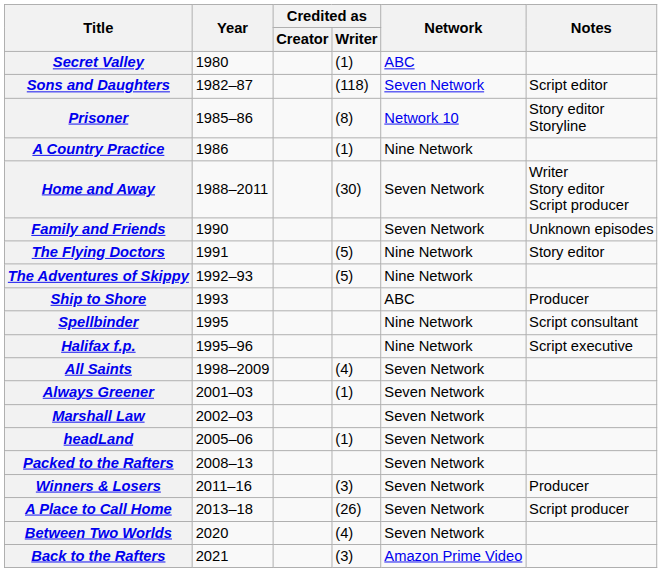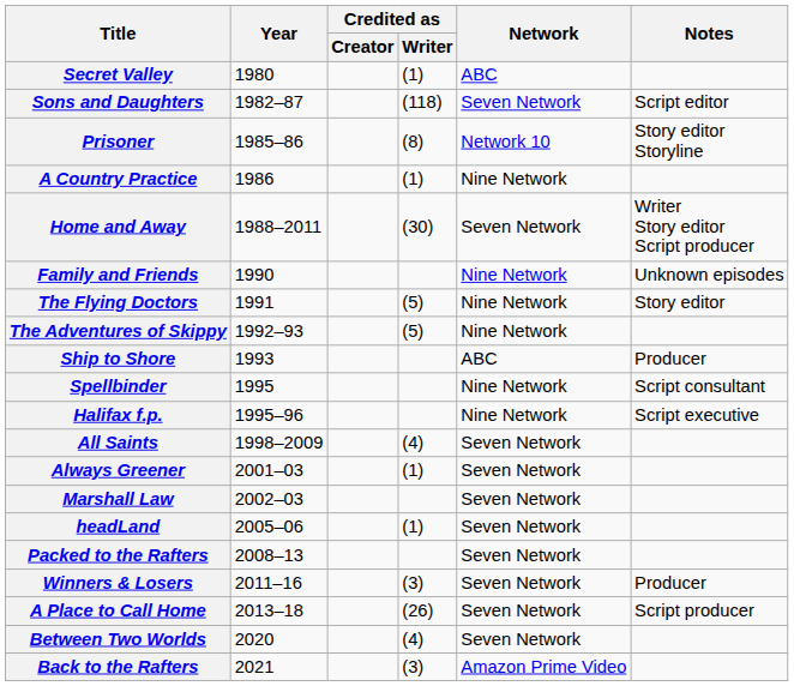 <table class="wikitable plainrowheaders sortable">
 <tr>
 <th rowspan="2" scope="col">Title</th>
 <th rowspan="2" scope="col">Year</th>
 <th colspan="2" scope="col">Credited as</th>
 <th rowspan="2" scope="col">Network</th>
 <th rowspan="2" scope="col" class="unsortable">Notes</th>
 </tr>
 <tr>
 <th>Creator</th>
 <th>Writer</th>
 </tr>
 <tr>
 <th scope=row><em><a href='#'>Secret Valley</a></em></th>
 <td>1980</td>
 <td></td>
 <td> (1)</td>
 <td><a href='#'>ABC</a></td>
 <td></td>
 </tr>
 <tr>
 <th scope=row><em><a href='#'>Sons and Daughters</a></em></th>
 <td>1982–87</td>
 <td></td>
 <td> (118)</td>
 <td><a href='#'>Seven Network</a></td>
 <td>Script editor </td>
 </tr>
 <tr>
 <th scope=row><em><a href='#'>Prisoner</a></em></th>
 <td>1985–86</td>
 <td></td>
 <td> (8)</td>
 <td><a href='#'>Network 10</a></td>
 <td>Story editor <br>Storyline </td>
 </tr>
 <tr>
 <th scope=row><em><a href='#'>A Country Practice</a></em></th>
 <td>1986</td>
 <td></td>
 <td> (1)</td>
 <td>Nine Network</td>
 <td></td>
 </tr>
 <tr>
 <th scope=row><em><a href='#'>Home and Away</a></em></th>
 <td>1988–2011</td>
 <td></td>
 <td> (30)</td>
 <td>Seven Network</td>
 <td>Writer <br>Story editor <br>Script producer </td>
 </tr>
 <tr>
 <th scope=row><em><a href='#'>Family and Friends</a></em></th>
 <td>1990</td>
 <td></td>
 <td></td>
-<td>Seven Network</td>
+<td><a href='#'>Nine Network</a></td>
 <td>Unknown episodes</td>
 </tr>
 <tr>
 <th scope=row><em><a href='#'>The Flying Doctors</a></em></th>
 <td>1991</td>
 <td></td>
 <td> (5)</td>
 <td>Nine Network</td>
 <td>Story editor </td>
 </tr>
 <tr>
 <th scope=row><em><a href='#'>The Adventures of Skippy</a></em></th>
 <td>1992–93</td>
 <td></td>
 <td> (5)</td>
 <td>Nine Network</td>
 <td></td>
 </tr>
 <tr>
 <th scope=row><em><a href='#'>Ship to Shore</a></em></th>
 <td>1993</td>
 <td></td>
 <td></td>
 <td>ABC</td>
 <td>Producer </td>
 </tr>
 <tr>
 <th scope=row><em><a href='#'>Spellbinder</a></em></th>
 <td>1995</td>
 <td></td>
 <td></td>
 <td>Nine Network</td>
 <td>Script consultant</td>
 </tr>
 <tr>
 <th scope=row><em><a href='#'>Halifax f.p.</a></em></th>
 <td>1995–96</td>
 <td></td>
 <td></td>
 <td>Nine Network</td>
 <td>Script executive </td>
 </tr>
 <tr>
 <th scope=row><em><a href='#'>All Saints</a></em></th>
 <td>1998–2009</td>
 <td></td>
 <td> (4)</td>
 <td>Seven Network</td>
 <td></td>
 </tr>
 <tr>
 <th scope=row><em><a href='#'>Always Greener</a></em></th>
 <td>2001–03</td>
 <td></td>
 <td> (1)</td>
 <td>Seven Network</td>
 <td></td>
 </tr>
 <tr>
 <th scope=row><em><a href='#'>Marshall Law</a></em></th>
 <td>2002–03</td>
 <td></td>
 <td></td>
 <td>Seven Network</td>
 <td></td>
 </tr>
 <tr>
 <th scope=row><em><a href='#'>headLand</a></em></th>
 <td>2005–06</td>
 <td></td>
 <td> (1)</td>
 <td>Seven Network</td>
 <td></td>
 </tr>
 <tr>
 <th scope=row><em><a href='#'>Packed to the Rafters</a></em></th>
 <td>2008–13</td>
 <td></td>
 <td></td>
 <td>Seven Network</td>
 <td></td>
 </tr>
 <tr>
 <th scope=row><em><a href='#'>Winners & Losers</a></em></th>
 <td>2011–16</td>
 <td></td>
 <td> (3)</td>
 <td>Seven Network</td>
 <td>Producer </td>
 </tr>
 <tr>
 <th scope=row><em><a href='#'>A Place to Call Home</a></em></th>
 <td>2013–18</td>
 <td></td>
 <td> (26)</td>
 <td>Seven Network</td>
 <td>Script producer </td>
 </tr>
 <tr>
 <th scope=row><em><a href='#'>Between Two Worlds</a></em></th>
 <td>2020</td>
 <td></td>
 <td> (4)</td>
 <td>Seven Network</td>
 <td></td>
 </tr>
 <tr>
 <th scope=row><em><a href='#'>Back to the Rafters</a></em></th>
 <td>2021</td>
 <td></td>
 <td> (3)</td>
 <td><a href='#'>Amazon Prime Video</a></td>
 <td></td>
 </tr>
 </table>
